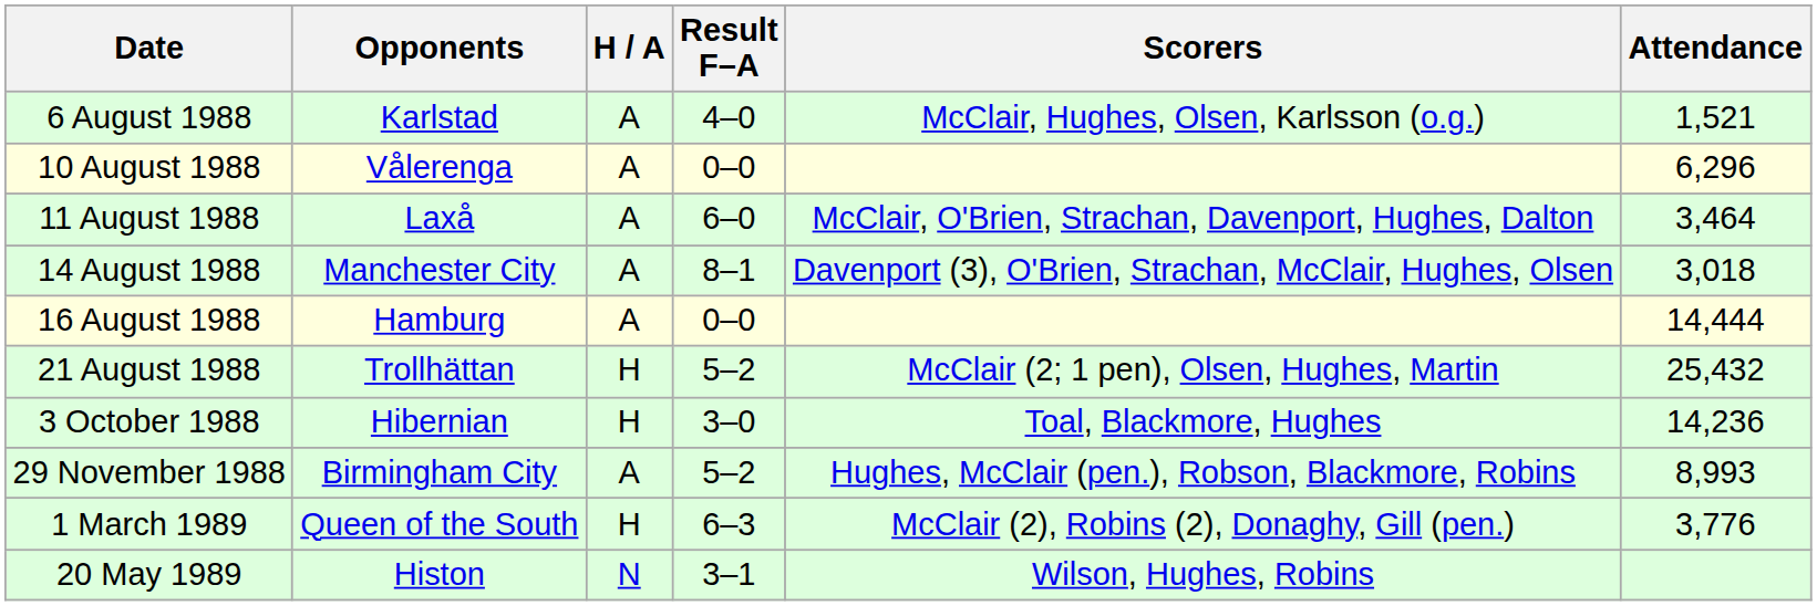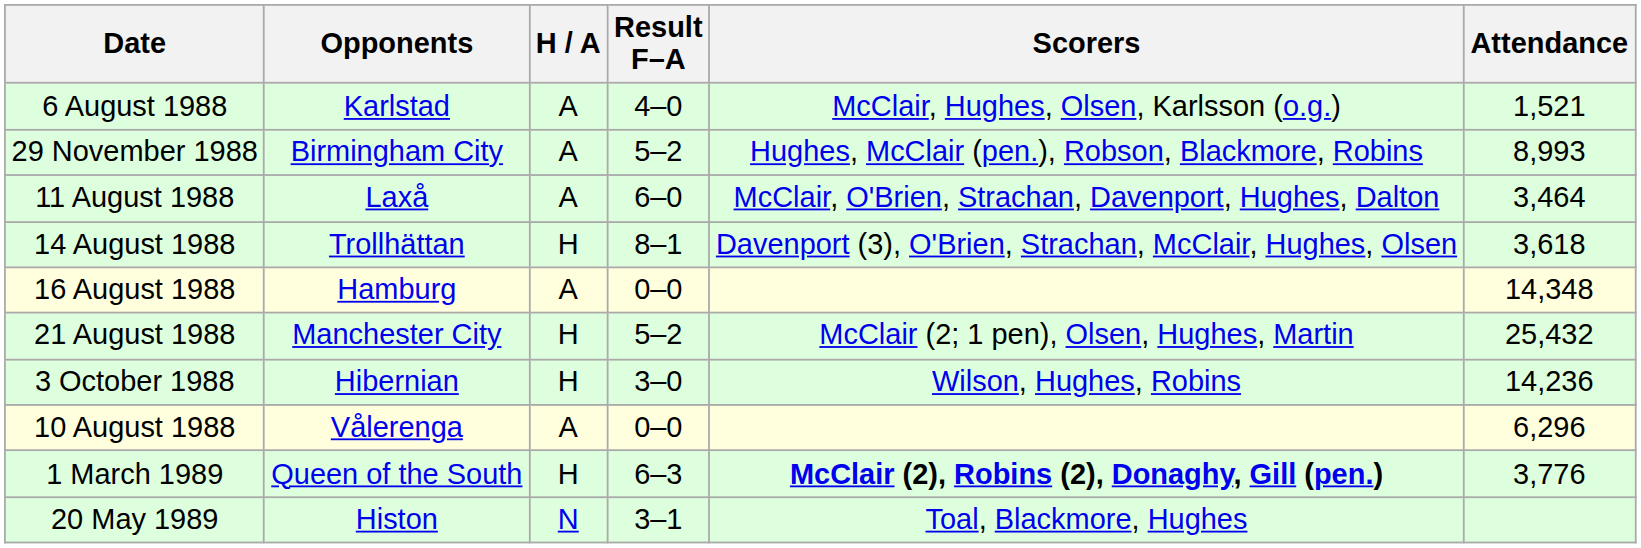 <table class="wikitable" style="text-align:center">
 <tr>
 <th>Date</th>
 <th>Opponents</th>
 <th>H / A</th>
 <th>Result<br>F–A</th>
 <th>Scorers</th>
 <th>Attendance</th>
 </tr>
 <tr bgcolor="#ddffdd">
 <td>6 August 1988</td>
 <td><a href='#'>Karlstad</a></td>
 <td>A</td>
 <td>4–0</td>
 <td><a href='#'>McClair</a>, <a href='#'>Hughes</a>, <a href='#'>Olsen</a>, Karlsson (<a href='#'>o.g.</a>)</td>
 <td>1,521</td>
 </tr>
-<tr bgcolor="#ffffdd">
-<td>10 August 1988</td>
-<td><a href='#'>Vålerenga</a></td>
+<tr bgcolor="#ddffdd">
+<td>29 November 1988</td>
+<td><a href='#'>Birmingham City</a></td>
 <td>A</td>
-<td>0–0</td>
-<td></td>
-<td>6,296</td>
+<td>5–2</td>
+<td><a href='#'>Hughes</a>, <a href='#'>McClair</a> (<a href='#'>pen.</a>), <a href='#'>Robson</a>, <a href='#'>Blackmore</a>, <a href='#'>Robins</a></td>
+<td>8,993</td>
 </tr>
 <tr bgcolor="#ddffdd">
 <td>11 August 1988</td>
 <td><a href='#'>Laxå</a></td>
 <td>A</td>
 <td>6–0</td>
 <td><a href='#'>McClair</a>, <a href='#'>O'Brien</a>, <a href='#'>Strachan</a>, <a href='#'>Davenport</a>, <a href='#'>Hughes</a>, <a href='#'>Dalton</a></td>
 <td>3,464</td>
 </tr>
 <tr bgcolor="#ddffdd">
 <td>14 August 1988</td>
-<td><a href='#'>Manchester City</a></td>
-<td>A</td>
+<td><a href='#'>Trollhättan</a></td>
+<td>H</td>
 <td>8–1</td>
 <td><a href='#'>Davenport</a> (3), <a href='#'>O'Brien</a>, <a href='#'>Strachan</a>, <a href='#'>McClair</a>, <a href='#'>Hughes</a>, <a href='#'>Olsen</a></td>
-<td>3,018</td>
+<td>3,618</td>
 </tr>
 <tr bgcolor="#ffffdd">
 <td>16 August 1988</td>
 <td><a href='#'>Hamburg</a></td>
 <td>A</td>
 <td>0–0</td>
 <td></td>
-<td>14,444</td>
+<td>14,348</td>
 </tr>
 <tr bgcolor="#ddffdd">
 <td>21 August 1988</td>
-<td><a href='#'>Trollhättan</a></td>
+<td><a href='#'>Manchester City</a></td>
 <td>H</td>
 <td>5–2</td>
 <td><a href='#'>McClair</a> (2; 1 pen), <a href='#'>Olsen</a>, <a href='#'>Hughes</a>, <a href='#'>Martin</a></td>
 <td>25,432</td>
 </tr>
 <tr bgcolor="#ddffdd">
 <td>3 October 1988</td>
 <td><a href='#'>Hibernian</a></td>
 <td>H</td>
 <td>3–0</td>
-<td><a href='#'>Toal</a>, <a href='#'>Blackmore</a>, <a href='#'>Hughes</a></td>
+<td><a href='#'>Wilson</a>, <a href='#'>Hughes</a>, <a href='#'>Robins</a></td>
 <td>14,236</td>
 </tr>
-<tr bgcolor="#ddffdd">
-<td>29 November 1988</td>
-<td><a href='#'>Birmingham City</a></td>
+<tr bgcolor="#ffffdd">
+<td>10 August 1988</td>
+<td><a href='#'>Vålerenga</a></td>
 <td>A</td>
-<td>5–2</td>
-<td><a href='#'>Hughes</a>, <a href='#'>McClair</a> (<a href='#'>pen.</a>), <a href='#'>Robson</a>, <a href='#'>Blackmore</a>, <a href='#'>Robins</a></td>
-<td>8,993</td>
+<td>0–0</td>
+<td></td>
+<td>6,296</td>
 </tr>
 <tr bgcolor="#ddffdd">
 <td>1 March 1989</td>
 <td><a href='#'>Queen of the South</a></td>
 <td>H</td>
 <td>6–3</td>
-<td><a href='#'>McClair</a> (2), <a href='#'>Robins</a> (2), <a href='#'>Donaghy</a>, <a href='#'>Gill</a> (<a href='#'>pen.</a>)</td>
+<td><strong><a href='#'>McClair</a> (2), <a href='#'>Robins</a> (2), <a href='#'>Donaghy</a>, <a href='#'>Gill</a> (<a href='#'>pen.</a>)</strong></td>
 <td>3,776</td>
 </tr>
 <tr bgcolor="#ddffdd">
 <td>20 May 1989</td>
 <td><a href='#'>Histon</a></td>
 <td><a href='#'>N</a></td>
 <td>3–1</td>
-<td><a href='#'>Wilson</a>, <a href='#'>Hughes</a>, <a href='#'>Robins</a></td>
+<td><a href='#'>Toal</a>, <a href='#'>Blackmore</a>, <a href='#'>Hughes</a></td>
 <td></td>
 </tr>
 </table>
